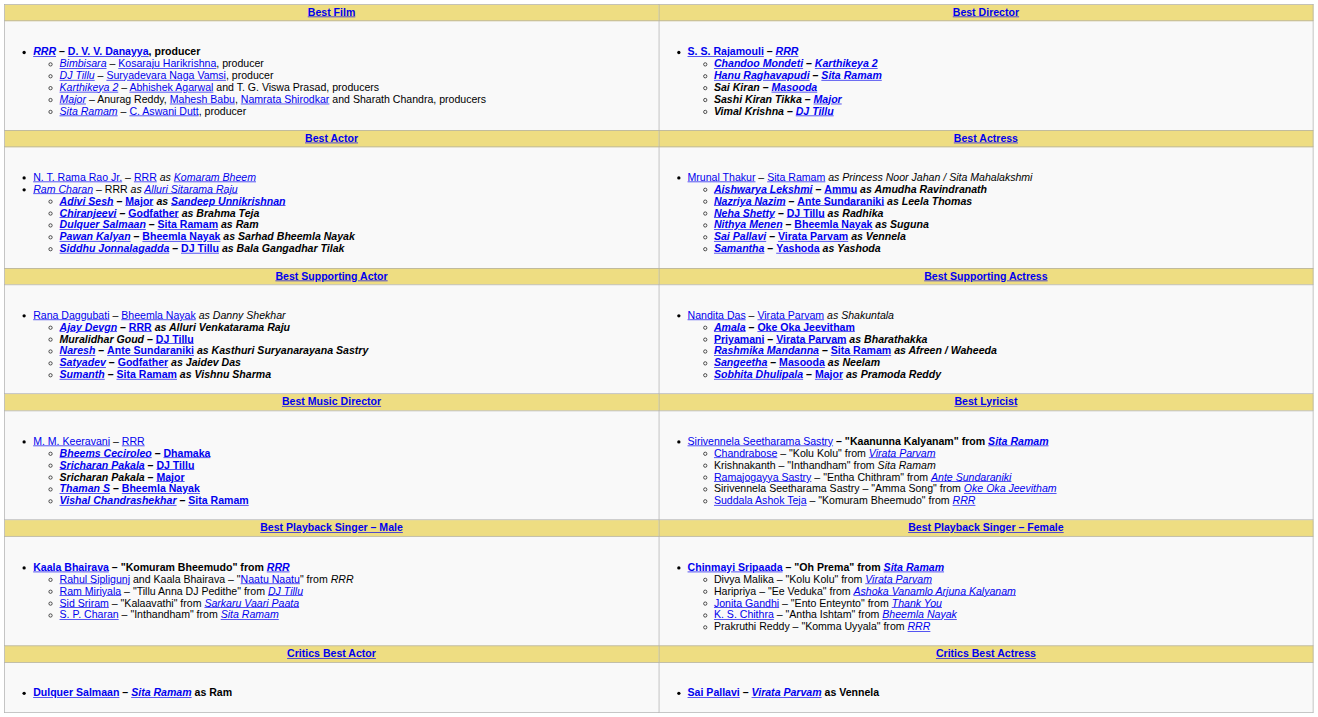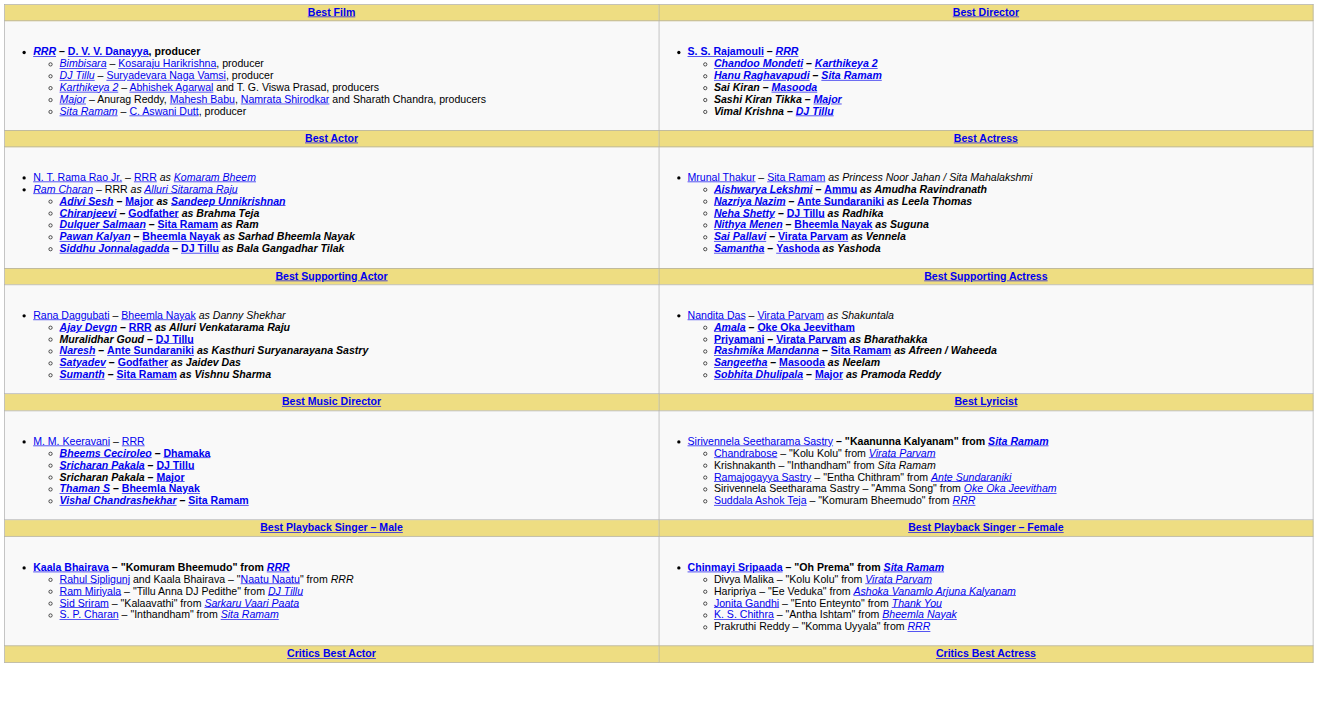 <table class="wikitable" width=100% |>
 <tr>
 <th ! style="background:#eedd82; text-align:center; width:50%;"><a href='#'>Best Film</a></th>
 <th ! style="background:#eedd82; text-align:center; width:50%;"><a href='#'>Best Director</a></th>
 </tr>
 <tr>
 <td valign="top"><br><ul><li><strong><em><a href='#'>RRR</a></em></strong> <strong>– <a href='#'>D. V. V. Danayya</a>, producer</strong><ul><li><a href='#'><em>Bimbisara</em></a> – <a href='#'>Kosaraju Harikrishna</a>, producer</li><li><em><a href='#'>DJ Tillu</a></em> – <a href='#'>Suryadevara Naga Vamsi</a>, producer</li><li><em><a href='#'>Karthikeya 2</a></em> – <a href='#'>Abhishek Agarwal</a> and T. G. Viswa Prasad, producers</li><li><a href='#'><em>Major</em></a> – Anurag Reddy, <a href='#'>Mahesh Babu</a>, <a href='#'>Namrata Shirodkar</a> and Sharath Chandra, producers</li><li><em><a href='#'>Sita Ramam</a></em> – <a href='#'>C. Aswani Dutt</a>, producer</li></ul></li></ul></td>
 <td valign="top"><br><ul><li><strong><a href='#'>S. S. Rajamouli</a> – <em><a href='#'>RRR</a><strong><em><ul><li><a href='#'>Chandoo Mondeti</a> – </em><a href='#'>Karthikeya 2</a><em></li><li><a href='#'>Hanu Raghavapudi</a> – </em><a href='#'>Sita Ramam</a><em></li><li>Sai Kiran – </em><a href='#'>Masooda</a><em></li><li>Sashi Kiran Tikka – <a href='#'></em>Major<em></a></li><li>Vimal Krishna – </em><a href='#'>DJ Tillu</a><em></li></ul></li></ul></td>
 </tr>
 <tr>
 <th ! style="background:#eedd82; text-align:center;"><a href='#'>Best Actor</a></th>
 <th ! style="background:#eedd82; text-align:center;"><a href='#'>Best Actress</a></th>
 </tr>
 <tr>
 <td valign="top"><br><ul><li></strong><a href='#'>N. T. Rama Rao Jr.</a> – </em><a href='#'>RRR</a><em> as <a href='#'>Komaram Bheem</a><strong></li><li></strong><a href='#'>Ram Charan</a> – </em>RRR<em> as <a href='#'>Alluri Sitarama Raju</a><strong><ul><li><a href='#'>Adivi Sesh</a> – <a href='#'></em>Major<em></a> as <a href='#'>Sandeep Unnikrishnan</a></li><li><a href='#'>Chiranjeevi</a> – <a href='#'></em>Godfather<em></a> as Brahma Teja</li><li><a href='#'>Dulquer Salmaan</a> – </em><a href='#'>Sita Ramam</a><em> as Ram</li><li><a href='#'>Pawan Kalyan</a> – </em><a href='#'>Bheemla Nayak</a><em> as Sarhad Bheemla Nayak</li><li><a href='#'>Siddhu Jonnalagadda</a> – </em><a href='#'>DJ Tillu</a><em> as Bala Gangadhar Tilak</li></ul></li></ul></td>
 <td valign="top"><br><ul><li></strong><a href='#'>Mrunal Thakur</a> – </em><a href='#'>Sita Ramam</a><em> as Princess Noor Jahan / Sita Mahalakshmi<strong><ul><li><a href='#'>Aishwarya Lekshmi</a> – <a href='#'></em>Ammu<em></a> as Amudha Ravindranath</li><li><a href='#'>Nazriya Nazim</a> – </em><a href='#'>Ante Sundaraniki</a><em> as Leela Thomas</li><li><a href='#'>Neha Shetty</a> – </em><a href='#'>DJ Tillu</a><em> as Radhika</li><li><a href='#'>Nithya Menen</a> – </em><a href='#'>Bheemla Nayak</a><em> as Suguna</li><li><a href='#'>Sai Pallavi</a> – </em><a href='#'>Virata Parvam</a><em> as Vennela</li><li><a href='#'>Samantha</a> – <a href='#'></em>Yashoda<em></a> as Yashoda</li></ul></li></ul></td>
 </tr>
 <tr>
 <th ! style="background:#eedd82; text-align:center;"><a href='#'>Best Supporting Actor</a></th>
 <th ! style="background:#eedd82; text-align:center;"><a href='#'>Best Supporting Actress</a></th>
 </tr>
 <tr>
 <td valign="top"><br><ul><li></strong><a href='#'>Rana Daggubati</a> – </em><a href='#'>Bheemla Nayak</a><em> as Danny Shekhar<strong><ul><li><a href='#'>Ajay Devgn</a> – </em><a href='#'>RRR</a><em> as Alluri Venkatarama Raju</li><li>Muralidhar Goud – </em><a href='#'>DJ Tillu</a><em></li><li><a href='#'>Naresh</a> – </em><a href='#'>Ante Sundaraniki</a><em> as Kasthuri Suryanarayana Sastry</li><li><a href='#'>Satyadev</a> – <a href='#'></em>Godfather<em></a> as Jaidev Das</li><li><a href='#'>Sumanth</a> – </em><a href='#'>Sita Ramam</a><em> as Vishnu Sharma</li></ul></li></ul></td>
 <td valign="top"><br><ul><li></strong><a href='#'>Nandita Das</a> – </em><a href='#'>Virata Parvam</a><em> as Shakuntala<strong><ul><li><a href='#'>Amala</a> – </em><a href='#'>Oke Oka Jeevitham</a><em></li><li></em><a href='#'>Priyamani</a><em> – </em><a href='#'>Virata Parvam</a><em> as Bharathakka</li><li><a href='#'>Rashmika Mandanna</a> – </em><a href='#'>Sita Ramam</a><em> as Afreen / Waheeda</li><li><a href='#'>Sangeetha</a> – </em><a href='#'>Masooda</a><em> as Neelam</li><li><a href='#'>Sobhita Dhulipala</a> – <a href='#'></em>Major<em></a> as Pramoda Reddy</li></ul></li></ul></td>
 </tr>
 <tr>
 <th ! style="background:#eedd82; text-align:center;"><a href='#'>Best Music Director</a></th>
 <th ! style="background:#eedd82; text-align:center;"><a href='#'>Best Lyricist</a></th>
 </tr>
 <tr>
 <td valign="top"><br><ul><li></strong><a href='#'>M. M. Keeravani</a> – <a href='#'></em>RRR<em></a><strong><ul><li><a href='#'>Bheems Ceciroleo</a> – <a href='#'></em>Dhamaka<em></a></li><li><a href='#'>Sricharan Pakala</a> – </em><a href='#'>DJ Tillu</a><em></li><li>Sricharan Pakala – <a href='#'></em>Major<em></a></li><li><a href='#'>Thaman S</a> – <a href='#'></em>Bheemla Nayak<em></a></li><li><a href='#'>Vishal Chandrashekhar</a> – <a href='#'></em>Sita Ramam<em></a></li></ul></li></ul></td>
 <td valign="top"><br><ul><li></strong><a href='#'>Sirivennela Seetharama Sastry</a></em></strong></em> <strong>– "Kaanunna Kalyanam" from <a href='#'><em>Sita Ramam</em></a></strong><ul><li><a href='#'>Chandrabose</a> – "Kolu Kolu" from <em><a href='#'>Virata Parvam</a></em></li><li>Krishnakanth – "Inthandham" from <em>Sita Ramam</em></li><li><a href='#'>Ramajogayya Sastry</a> – "Entha Chithram" from <em><a href='#'>Ante Sundaraniki</a></em></li><li>Sirivennela Seetharama Sastry – "Amma Song" from <em><a href='#'>Oke Oka Jeevitham</a></em></li><li><a href='#'>Suddala Ashok Teja</a> – "Komuram Bheemudo" from <a href='#'><em>RRR</em></a></li></ul></li></ul></td>
 </tr>
 <tr>
 <th ! style="background:#eedd82; text-align:center;"><a href='#'>Best Playback Singer – Male</a></th>
 <th ! style="background:#eedd82; text-align:center;"><a href='#'>Best Playback Singer – Female</a></th>
 </tr>
 <tr>
 <td valign="top"><br><ul><li><strong><a href='#'>Kaala Bhairava</a> – "Komuram Bheemudo" from <a href='#'><em>RRR</em></a></strong><ul><li><a href='#'>Rahul Sipligunj</a> and Kaala Bhairava – "<a href='#'>Naatu Naatu</a>" from <em>RRR</em></li><li><a href='#'>Ram Miriyala</a> – "Tillu Anna DJ Pedithe" from <em><a href='#'>DJ Tillu</a></em></li><li><a href='#'>Sid Sriram</a> – "Kalaavathi" from <em><a href='#'>Sarkaru Vaari Paata</a></em></li><li><a href='#'>S. P. Charan</a> – "Inthandham" from <a href='#'><em>Sita Ramam</em></a></li></ul></li></ul></td>
 <td valign="top"><br><ul><li><strong><a href='#'>Chinmayi Sripaada</a> – "Oh Prema" from <a href='#'><em>Sita Ramam</em></a></strong><ul><li>Divya Malika – "Kolu Kolu" from <em><a href='#'>Virata Parvam</a></em></li><li>Haripriya – "Ee Veduka" from <em><a href='#'>Ashoka Vanamlo Arjuna Kalyanam</a></em></li><li><a href='#'>Jonita Gandhi</a> – "Ento Enteynto" from <a href='#'><em>Thank You</em></a></li><li><a href='#'>K. S. Chithra</a> – "Antha Ishtam" from <a href='#'><em>Bheemla Nayak</em></a></li><li>Prakruthi Reddy – "Komma Uyyala" from <a href='#'><em>RRR</em></a></li></ul></li></ul></td>
 </tr>
 <tr>
 <th ! style="background:#eedd82; text-align:center;"><a href='#'>Critics Best Actor</a></th>
 <th ! style="background:#eedd82; text-align:center;"><a href='#'><strong>Critics Best Actress</strong></a></th>
 </tr>
-<tr>
-<td><br><ul><li><strong><a href='#'>Dulquer Salmaan</a></strong> <strong>– <em><a href='#'>Sita Ramam</a></em> as Ram</strong></li></ul></td>
-<td><br><ul><li><strong><a href='#'>Sai Pallavi</a></strong> <strong>– <em><a href='#'>Virata Parvam</a></em> as Vennela</strong></li></ul></td>
-</tr>
 </table>
